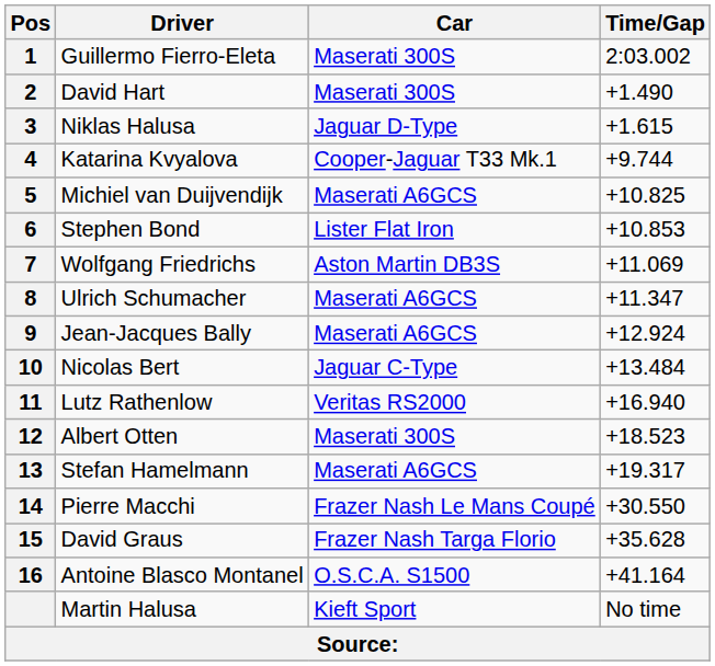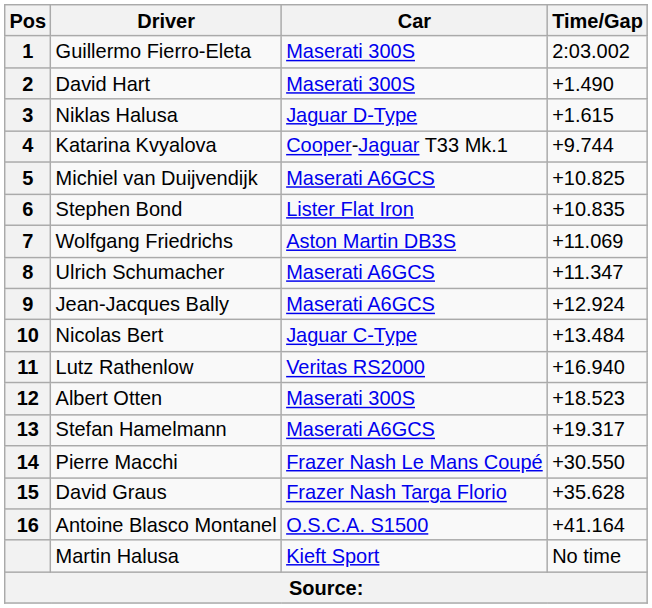 <table class="wikitable" style="font-size: 85%;">
 <tr>
 <th>Pos</th>
 <th>Driver</th>
 <th>Car</th>
 <th>Time/Gap</th>
 </tr>
 <tr>
 <th>1</th>
 <td> Guillermo Fierro-Eleta</td>
 <td><a href='#'>Maserati 300S</a></td>
 <td>2:03.002</td>
 </tr>
 <tr>
 <th>2</th>
 <td> David Hart</td>
 <td><a href='#'>Maserati 300S</a></td>
 <td>+1.490</td>
 </tr>
 <tr>
 <th>3</th>
 <td> Niklas Halusa</td>
 <td><a href='#'>Jaguar D-Type</a></td>
 <td>+1.615</td>
 </tr>
 <tr>
 <th>4</th>
 <td> Katarina Kvyalova</td>
 <td><a href='#'>Cooper</a>-<a href='#'>Jaguar</a> T33 Mk.1</td>
 <td>+9.744</td>
 </tr>
 <tr>
 <th>5</th>
 <td> Michiel van Duijvendijk</td>
 <td><a href='#'>Maserati A6GCS</a></td>
 <td>+10.825</td>
 </tr>
 <tr>
 <th>6</th>
 <td> Stephen Bond</td>
 <td><a href='#'>Lister Flat Iron</a></td>
-<td>+10.853</td>
+<td>+10.835</td>
 </tr>
 <tr>
 <th>7</th>
 <td> Wolfgang Friedrichs</td>
 <td><a href='#'>Aston Martin DB3S</a></td>
 <td>+11.069</td>
 </tr>
 <tr>
 <th>8</th>
 <td> Ulrich Schumacher</td>
 <td><a href='#'>Maserati A6GCS</a></td>
 <td>+11.347</td>
 </tr>
 <tr>
 <th>9</th>
 <td> Jean-Jacques Bally</td>
 <td><a href='#'>Maserati A6GCS</a></td>
 <td>+12.924</td>
 </tr>
 <tr>
 <th>10</th>
 <td> Nicolas Bert</td>
 <td><a href='#'>Jaguar C-Type</a></td>
 <td>+13.484</td>
 </tr>
 <tr>
 <th>11</th>
 <td> Lutz Rathenlow</td>
 <td><a href='#'>Veritas RS2000</a></td>
 <td>+16.940</td>
 </tr>
 <tr>
 <th>12</th>
 <td> Albert Otten</td>
 <td><a href='#'>Maserati 300S</a></td>
 <td>+18.523</td>
 </tr>
 <tr>
 <th>13</th>
 <td> Stefan Hamelmann</td>
 <td><a href='#'>Maserati A6GCS</a></td>
 <td>+19.317</td>
 </tr>
 <tr>
 <th>14</th>
 <td> Pierre Macchi</td>
 <td><a href='#'>Frazer Nash Le Mans Coupé</a></td>
 <td>+30.550</td>
 </tr>
 <tr>
 <th>15</th>
 <td> David Graus</td>
 <td><a href='#'>Frazer Nash Targa Florio</a></td>
 <td>+35.628</td>
 </tr>
 <tr>
 <th>16</th>
 <td> Antoine Blasco Montanel</td>
 <td><a href='#'>O.S.C.A. S1500</a></td>
 <td>+41.164</td>
 </tr>
 <tr>
 <th></th>
 <td> Martin Halusa</td>
 <td><a href='#'>Kieft Sport</a></td>
 <td>No time</td>
 </tr>
 <tr>
 <th colspan=4>Source:</th>
 </tr>
 </table>
